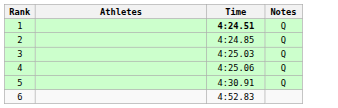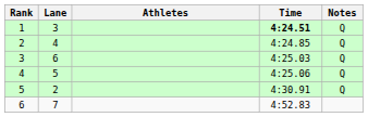 <table class="wikitable sortable" style="text-align:center;">
 <tr>
 <th width=40>Rank</th>
+<th width=40>Lane</th>
 <th width=250>Athletes</th>
 <th width=80>Time</th>
 <th width=50>Notes</th>
 </tr>
 <tr bgcolor=ccffcc>
 <td>1</td>
+<td>3</td>
 <td align=left></td>
 <td><strong>4:24.51</strong></td>
 <td>Q</td>
 </tr>
 <tr bgcolor=ccffcc>
 <td>2</td>
+<td>4</td>
 <td align=left></td>
 <td>4:24.85</td>
 <td>Q</td>
 </tr>
 <tr bgcolor=ccffcc>
 <td>3</td>
+<td>6</td>
 <td align=left></td>
 <td>4:25.03</td>
 <td>Q</td>
 </tr>
 <tr bgcolor=ccffcc>
 <td>4</td>
+<td>5</td>
 <td align=left></td>
 <td>4:25.06</td>
 <td>Q</td>
 </tr>
 <tr bgcolor=ccffcc>
 <td>5</td>
+<td>2</td>
 <td align=left></td>
 <td>4:30.91</td>
 <td>Q</td>
 </tr>
 <tr>
 <td>6</td>
+<td>7</td>
 <td align=left></td>
 <td>4:52.83</td>
 <td></td>
 </tr>
 </table>
